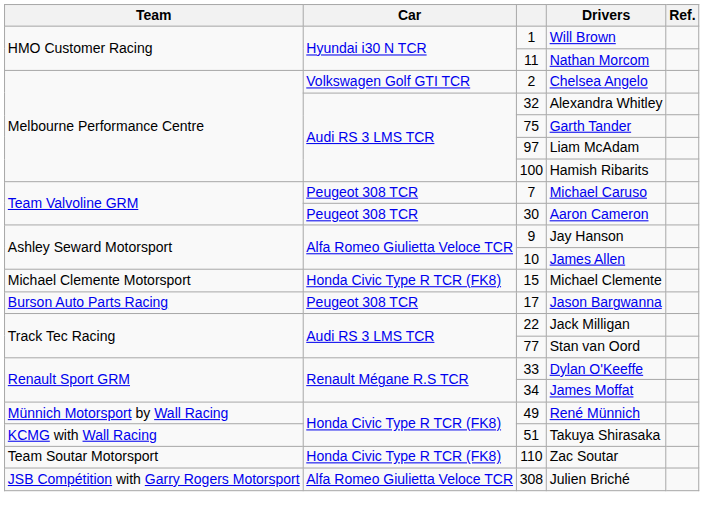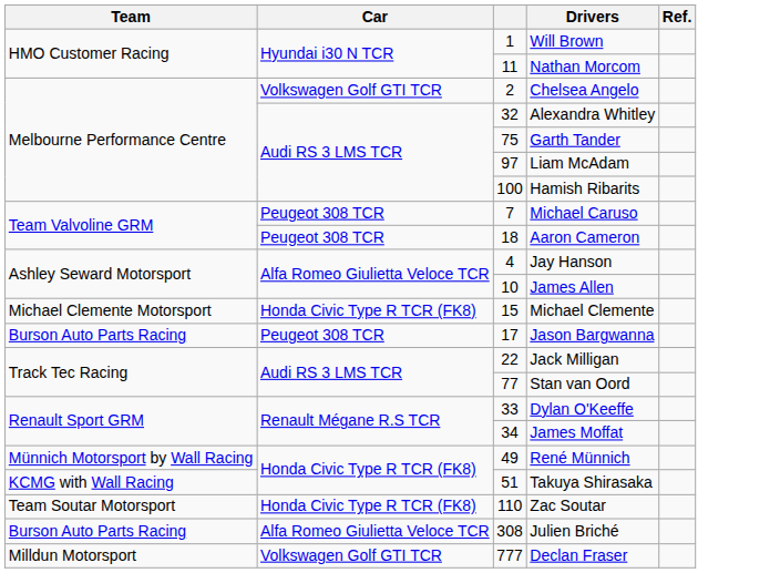 <table class="wikitable" style="font-size: 85%;">
 <tr>
 <th>Team</th>
 <th>Car</th>
 <th></th>
 <th>Drivers</th>
 <th>Ref.</th>
 </tr>
 <tr>
 <td rowspan="2"> HMO Customer Racing</td>
 <td rowspan="2"><a href='#'>Hyundai i30 N TCR</a></td>
 <td align="center">1</td>
 <td> <a href='#'>Will Brown</a></td>
 <td align="center"></td>
 </tr>
 <tr>
 <td align="center">11</td>
 <td nowrap> <a href='#'>Nathan Morcom</a></td>
 <td align="center"></td>
 </tr>
 <tr>
 <td rowspan=5> Melbourne Performance Centre</td>
 <td nowrap><a href='#'>Volkswagen Golf GTI TCR</a></td>
 <td align="center">2</td>
 <td nowrap> <a href='#'>Chelsea Angelo</a></td>
 <td align="center"></td>
 </tr>
 <tr>
 <td rowspan=4><a href='#'>Audi RS 3 LMS TCR</a></td>
 <td align="center">32</td>
 <td nowrap> Alexandra Whitley</td>
 <td align="center"></td>
 </tr>
 <tr>
 <td align="center">75</td>
 <td nowrap> <a href='#'>Garth Tander</a></td>
 <td align="center"></td>
 </tr>
 <tr>
 <td align="center">97</td>
 <td nowrap> Liam McAdam</td>
 <td align="center"></td>
 </tr>
 <tr>
 <td align="center">100</td>
 <td nowrap> Hamish Ribarits</td>
 <td align="center"></td>
 </tr>
 <tr>
 <td rowspan=2> <a href='#'>Team Valvoline GRM</a></td>
 <td><a href='#'>Peugeot 308 TCR</a></td>
 <td align="center">7</td>
 <td> <a href='#'>Michael Caruso</a></td>
 <td align="center"></td>
 </tr>
 <tr>
 <td><a href='#'>Peugeot 308 TCR</a></td>
-<td align="center">30</td>
+<td align="center">18</td>
 <td> <a href='#'>Aaron Cameron</a></td>
 <td align="center"></td>
 </tr>
 <tr>
 <td rowspan="2" nowrap> Ashley Seward Motorsport</td>
 <td rowspan="2" nowrap><a href='#'>Alfa Romeo Giulietta Veloce TCR</a></td>
-<td align="center">9</td>
+<td align="center">4</td>
 <td> Jay Hanson</td>
 <td align="center"></td>
 </tr>
 <tr>
 <td align="center">10</td>
 <td> <a href='#'>James Allen</a></td>
 <td align="center"></td>
 </tr>
 <tr>
 <td nowrap> Michael Clemente Motorsport</td>
 <td><a href='#'>Honda Civic Type R TCR (FK8)</a></td>
 <td align="center">15</td>
 <td nowrap> Michael Clemente</td>
 <td align="center"></td>
 </tr>
 <tr>
 <td> <a href='#'>Burson Auto Parts Racing</a></td>
 <td><a href='#'>Peugeot 308 TCR</a></td>
 <td align="center">17</td>
 <td> <a href='#'>Jason Bargwanna</a></td>
 <td align="center"></td>
 </tr>
 <tr>
 <td rowspan="2" nowrap> Track Tec Racing</td>
 <td rowspan="2"><a href='#'>Audi RS 3 LMS TCR</a></td>
 <td align="center">22</td>
 <td> Jack Milligan</td>
 <td align="center"></td>
 </tr>
 <tr>
 <td align="center">77</td>
 <td> Stan van Oord</td>
 <td align="center"></td>
 </tr>
 <tr>
 <td rowspan="2"> <a href='#'>Renault Sport GRM</a></td>
 <td rowspan="2"><a href='#'>Renault Mégane R.S TCR</a></td>
 <td align="center">33</td>
 <td> <a href='#'>Dylan O'Keeffe</a></td>
 <td align="center"></td>
 </tr>
 <tr>
 <td align="center">34</td>
 <td> <a href='#'>James Moffat</a></td>
 <td align="center"></td>
 </tr>
 <tr>
 <td nowrap> <a href='#'>Münnich Motorsport</a> by <a href='#'>Wall Racing</a></td>
 <td rowspan="2" nowrap><a href='#'>Honda Civic Type R TCR (FK8)</a></td>
 <td align="center">49</td>
 <td nowrap> <a href='#'>René Münnich</a></td>
 <td align="center"></td>
 </tr>
 <tr>
 <td nowrap> <a href='#'>KCMG</a> with <a href='#'>Wall Racing</a></td>
 <td align="center">51</td>
 <td nowrap> Takuya Shirasaka</td>
 <td align="center"></td>
 </tr>
 <tr>
 <td nowrap> Team Soutar Motorsport</td>
 <td><a href='#'>Honda Civic Type R TCR (FK8)</a></td>
 <td align="center">110</td>
 <td> Zac Soutar</td>
 <td align="center"></td>
 </tr>
 <tr>
-<td nowrap> <a href='#'>JSB Compétition</a> with <a href='#'>Garry Rogers Motorsport</a></td>
+<td> <a href='#'>Burson Auto Parts Racing</a></td>
 <td><a href='#'>Alfa Romeo Giulietta Veloce TCR</a></td>
 <td align="center">308</td>
 <td> Julien Briché</td>
 <td align="center"></td>
 </tr>
+<tr>
+<td nowrap> Milldun Motorsport</td>
+<td nowrap><a href='#'>Volkswagen Golf GTI TCR</a></td>
+<td align="center">777</td>
+<td nowrap> <a href='#'>Declan Fraser</a></td>
+<td align="center"></td>
+</tr>
 </table>
